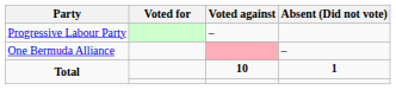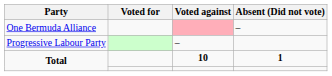 <table class="wikitable">
 <tr>
 <th>Party</th>
 <th style="width:20%;">Voted for</th>
 <th>Voted against</th>
 <th>Absent (Did not vote)</th>
 </tr>
 <tr>
+<td> <a href='#'>One Bermuda Alliance</a></td>
+<td></td>
+<td style="background-color:#FFAEB9;"></td>
+<td>–</td>
+</tr>
+<tr>
 <td> <a href='#'>Progressive Labour Party</a></td>
 <td style="background-color:#CCFFCC;"></td>
 <td>–</td>
 <td></td>
-</tr>
-<tr>
-<td> <a href='#'>One Bermuda Alliance</a></td>
-<td></td>
-<td style="background-color:#FFAEB9;"></td>
-<td>–</td>
 </tr>
 <tr>
 <td style="text-align:center;" rowspan="2"><strong>Total</strong></td>
 <td></td>
 <td style="text-align:center;"><strong>10</strong></td>
 <td style="text-align:center;"><strong>1</strong></td>
 </tr>
 <tr>
 <td style="text-align:center;"></td>
 <td style="text-align:center;"></td>
 <td style="text-align:center;"></td>
 </tr>
 </table>
